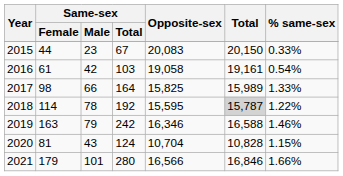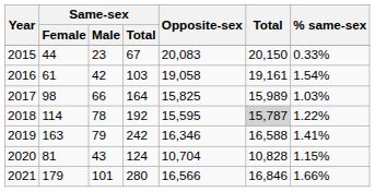 <table class="wikitable">
 <tr>
 <th rowspan=2>Year</th>
 <th colspan=3>Same-sex</th>
 <th rowspan=2>Opposite-sex</th>
 <th rowspan=2>Total</th>
 <th rowspan=2>% same-sex</th>
 </tr>
 <tr>
 <th>Female</th>
 <th>Male</th>
 <th>Total</th>
 </tr>
 <tr>
 </tr>
 <tr>
 <td>2015</td>
 <td>44</td>
 <td>23</td>
 <td>67</td>
 <td>20,083</td>
 <td>20,150</td>
 <td>0.33%</td>
 </tr>
 <tr>
 <td>2016</td>
 <td>61</td>
 <td>42</td>
 <td>103</td>
 <td>19,058</td>
 <td>19,161</td>
-<td>0.54%</td>
+<td>1.54%</td>
 </tr>
 <tr>
 <td>2017</td>
 <td>98</td>
 <td>66</td>
 <td>164</td>
 <td>15,825</td>
 <td>15,989</td>
-<td>1.33%</td>
+<td>1.03%</td>
 </tr>
 <tr>
 <td>2018</td>
 <td>114</td>
 <td>78</td>
 <td>192</td>
 <td>15,595</td>
 <td style="background: lightgrey;">15,787</td>
 <td>1.22%</td>
 </tr>
 <tr>
 <td>2019</td>
 <td>163</td>
 <td>79</td>
 <td>242</td>
 <td>16,346</td>
 <td>16,588</td>
-<td>1.46%</td>
+<td>1.41%</td>
 </tr>
 <tr>
 <td>2020</td>
 <td>81</td>
 <td>43</td>
 <td>124</td>
 <td>10,704</td>
 <td>10,828</td>
 <td>1.15%</td>
 </tr>
 <tr>
 <td>2021</td>
 <td>179</td>
 <td>101</td>
 <td>280</td>
 <td>16,566</td>
 <td>16,846</td>
 <td>1.66%</td>
 </tr>
 </table>
